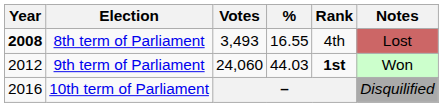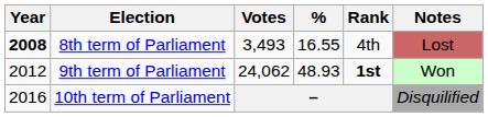 <table class="wikitable" style="text-align:center;">
 <tr>
 <th>Year</th>
 <th>Election</th>
 <th>Votes</th>
 <th>%</th>
 <th>Rank</th>
 <th>Notes</th>
 </tr>
 <tr>
 <td><strong>2008</strong></td>
 <td><a href='#'>8th term of Parliament</a></td>
 <td>3,493</td>
 <td>16.55</td>
 <td>4th</td>
 <td style="background-color:#C66">Lost</td>
 </tr>
 <tr>
 <td>2012</td>
 <td><a href='#'>9th term of Parliament</a></td>
-<td> 24,060</td>
-<td> 44.03</td>
+<td> 24,062</td>
+<td> 48.93</td>
 <td><strong>1st</strong></td>
 <td style="background-color:#CCFFCC">Won</td>
 </tr>
 <tr>
 <td>2016</td>
 <td><a href='#'>10th term of Parliament</a></td>
 <th colspan="3">–</th>
 <td style="background-color:#AAAAAA"><em>Disquilified</em></td>
 </tr>
 </table>
